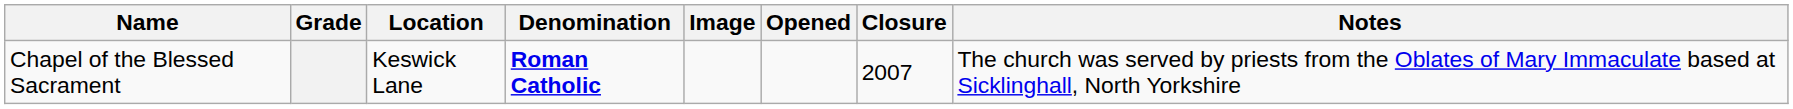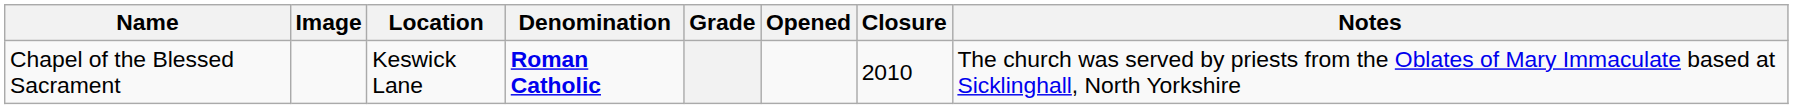 <table class="wikitable sortable">
 <tr>
 <th>Name</th>
-<th>Grade</th>
+<th class="unsortable">Image</th>
 <th>Location</th>
 <th>Denomination</th>
-<th class="unsortable">Image</th>
+<th>Grade</th>
 <th>Opened</th>
 <th>Closure</th>
 <th class="unsortable">Notes</th>
 </tr>
 <tr>
 <td>Chapel of the Blessed Sacrament</td>
-<th></th>
+<td></td>
 <td>Keswick Lane</td>
 <td><strong><a href='#'>Roman Catholic</a></strong></td>
+<th></th>
 <td></td>
-<td></td>
-<td>2007</td>
+<td>2010</td>
 <td>The church was served by priests from the <a href='#'>Oblates of Mary Immaculate</a> based at <a href='#'>Sicklinghall</a>, North Yorkshire</td>
 </tr>
 </table>
